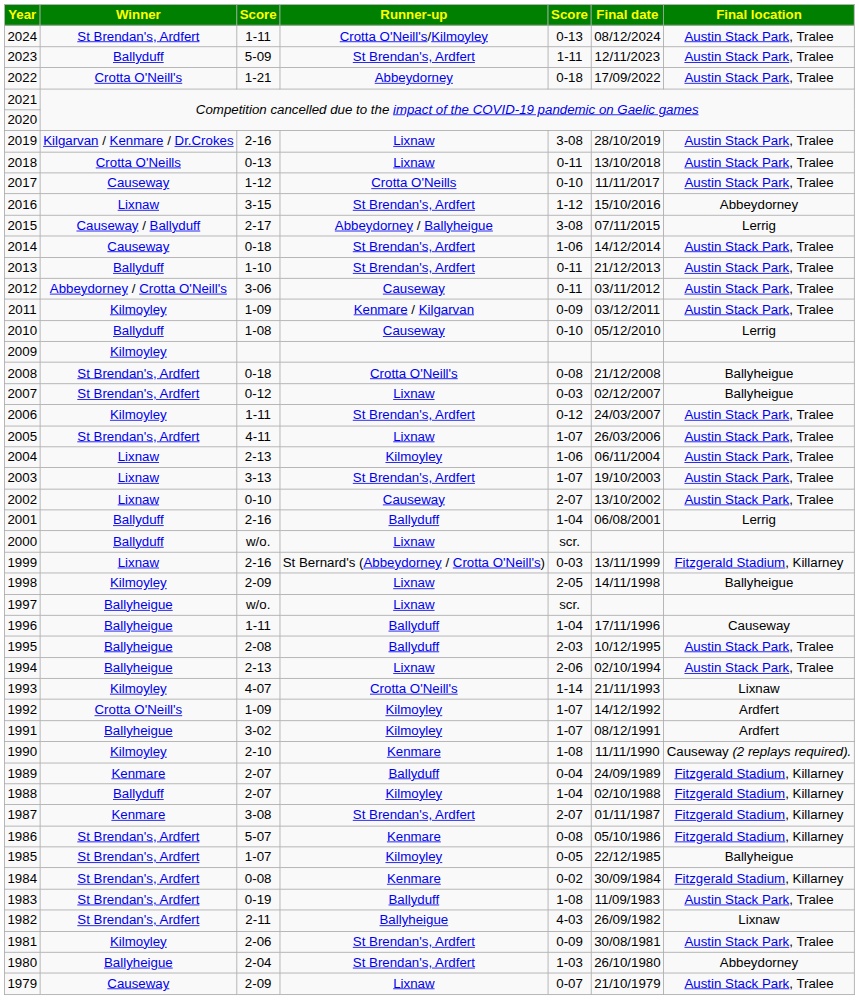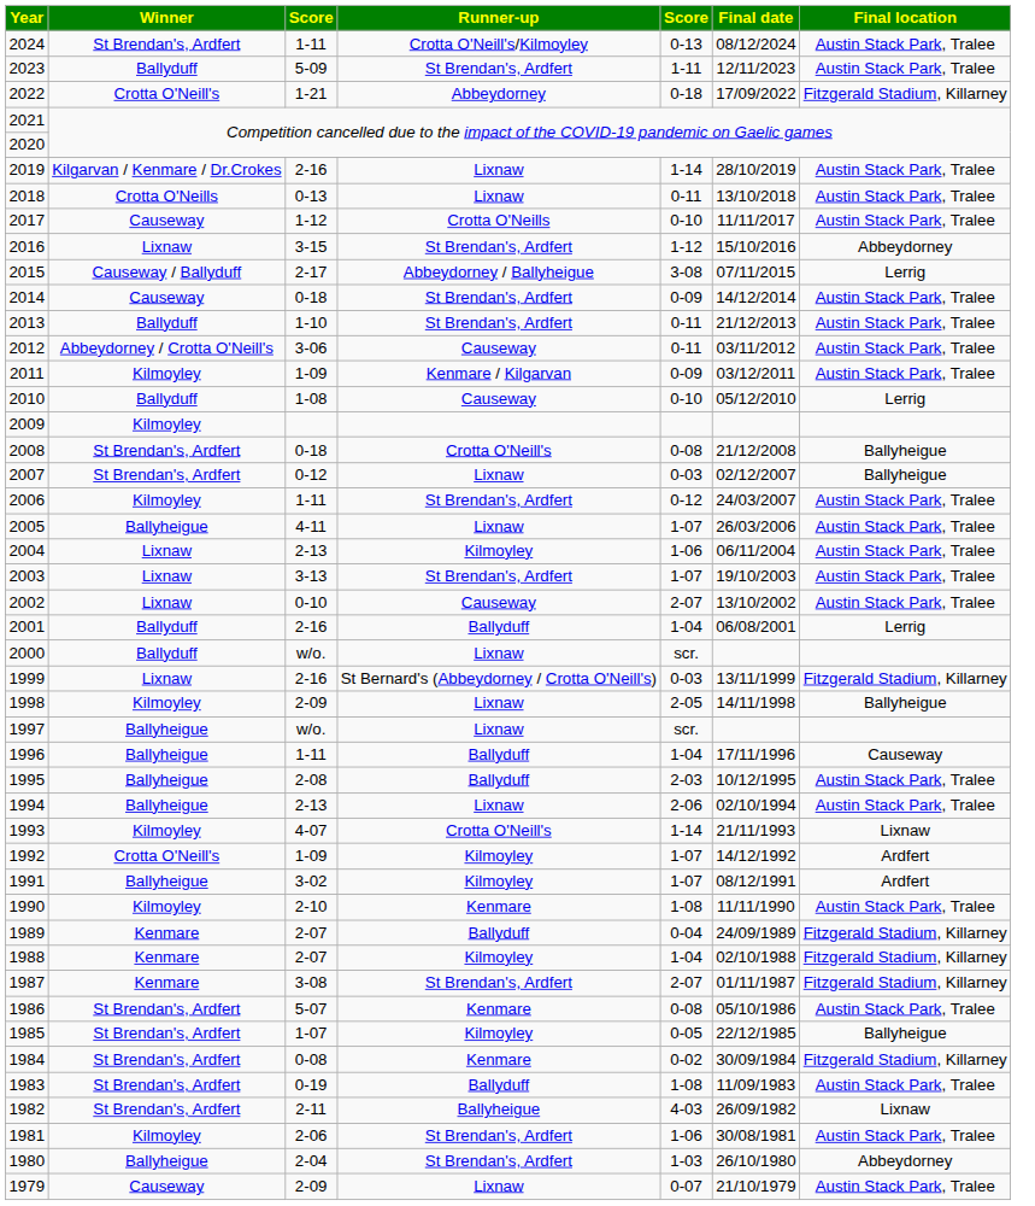 <table class="wikitable" style="text-align:center;">
 <tr>
 <th style="background:green;color:yellow">Year</th>
 <th style="background:green;color:yellow">Winner</th>
 <th style="background:green;color:yellow">Score</th>
 <th style="background:green;color:yellow">Runner-up</th>
 <th style="background:green;color:yellow">Score</th>
 <th style="background:green;color:yellow">Final date</th>
 <th style="background:green;color:yellow">Final location</th>
 </tr>
 <tr>
 <td>2024</td>
 <td><a href='#'>St Brendan's, Ardfert</a></td>
 <td>1-11</td>
 <td><a href='#'>Crotta O'Neill's</a>/<a href='#'>Kilmoyley</a></td>
 <td>0-13</td>
 <td>08/12/2024</td>
 <td><a href='#'>Austin Stack Park</a>, Tralee</td>
 </tr>
 <tr>
 <td>2023</td>
 <td><a href='#'>Ballyduff</a></td>
 <td>5-09</td>
 <td><a href='#'>St Brendan's, Ardfert</a></td>
 <td>1-11</td>
 <td>12/11/2023</td>
 <td><a href='#'>Austin Stack Park</a>, Tralee</td>
 </tr>
 <tr>
 <td>2022</td>
 <td><a href='#'>Crotta O'Neill's</a></td>
 <td>1-21</td>
 <td><a href='#'>Abbeydorney</a></td>
 <td>0-18</td>
 <td>17/09/2022</td>
-<td><a href='#'>Austin Stack Park</a>, Tralee</td>
+<td><a href='#'>Fitzgerald Stadium</a>, Killarney</td>
 </tr>
 <tr>
 <td>2021</td>
 <td colspan="6" rowspan="2"><em>Competition cancelled due to the <a href='#'>impact of the COVID-19 pandemic on Gaelic games</a></em></td>
 </tr>
 <tr>
 <td>2020</td>
 </tr>
 <tr>
 <td>2019</td>
 <td><a href='#'>Kilgarvan</a> / <a href='#'>Kenmare</a> / <a href='#'>Dr.Crokes</a></td>
 <td>2-16</td>
 <td><a href='#'>Lixnaw</a></td>
-<td>3-08</td>
+<td>1-14</td>
 <td>28/10/2019</td>
 <td><a href='#'>Austin Stack Park</a>, Tralee</td>
 </tr>
 <tr>
 <td>2018</td>
 <td><a href='#'>Crotta O'Neills</a></td>
 <td>0-13</td>
 <td><a href='#'>Lixnaw</a></td>
 <td>0-11</td>
 <td>13/10/2018</td>
 <td><a href='#'>Austin Stack Park</a>, Tralee</td>
 </tr>
 <tr>
 <td>2017</td>
 <td><a href='#'>Causeway</a></td>
 <td>1-12</td>
 <td><a href='#'>Crotta O'Neills</a></td>
 <td>0-10</td>
 <td>11/11/2017</td>
 <td><a href='#'>Austin Stack Park</a>, Tralee</td>
 </tr>
 <tr>
 <td>2016</td>
 <td><a href='#'>Lixnaw</a></td>
 <td>3-15</td>
 <td><a href='#'>St Brendan's, Ardfert</a></td>
 <td>1-12</td>
 <td>15/10/2016</td>
 <td>Abbeydorney</td>
 </tr>
 <tr>
 <td>2015</td>
 <td><a href='#'>Causeway</a> / <a href='#'>Ballyduff</a></td>
 <td>2-17</td>
 <td><a href='#'>Abbeydorney</a> / <a href='#'>Ballyheigue</a></td>
 <td>3-08</td>
 <td>07/11/2015</td>
 <td>Lerrig</td>
 </tr>
 <tr>
 <td>2014</td>
 <td><a href='#'>Causeway</a></td>
 <td>0-18</td>
 <td><a href='#'>St Brendan's, Ardfert</a></td>
-<td>1-06</td>
+<td>0-09</td>
 <td>14/12/2014</td>
 <td><a href='#'>Austin Stack Park</a>, Tralee</td>
 </tr>
 <tr>
 <td>2013</td>
 <td><a href='#'>Ballyduff</a></td>
 <td>1-10</td>
 <td><a href='#'>St Brendan's, Ardfert</a></td>
 <td>0-11</td>
 <td>21/12/2013</td>
 <td><a href='#'>Austin Stack Park</a>, Tralee</td>
 </tr>
 <tr>
 <td>2012</td>
 <td><a href='#'>Abbeydorney</a> / <a href='#'>Crotta O'Neill's</a></td>
 <td>3-06</td>
 <td><a href='#'>Causeway</a></td>
 <td>0-11</td>
 <td>03/11/2012</td>
 <td><a href='#'>Austin Stack Park</a>, Tralee</td>
 </tr>
 <tr>
 <td>2011</td>
 <td><a href='#'>Kilmoyley</a></td>
 <td>1-09</td>
 <td><a href='#'>Kenmare</a> / <a href='#'>Kilgarvan</a></td>
 <td>0-09</td>
 <td>03/12/2011</td>
 <td><a href='#'>Austin Stack Park</a>, Tralee</td>
 </tr>
 <tr>
 <td>2010</td>
 <td><a href='#'>Ballyduff</a></td>
 <td>1-08</td>
 <td><a href='#'>Causeway</a></td>
 <td>0-10</td>
 <td>05/12/2010</td>
 <td>Lerrig</td>
 </tr>
 <tr>
 <td>2009</td>
 <td><a href='#'>Kilmoyley</a></td>
 <td></td>
 <td></td>
 <td></td>
 <td></td>
 <td></td>
 </tr>
 <tr>
 <td>2008</td>
 <td><a href='#'>St Brendan's, Ardfert</a></td>
 <td>0-18</td>
 <td><a href='#'>Crotta O'Neill's</a></td>
 <td>0-08</td>
 <td>21/12/2008</td>
 <td>Ballyheigue</td>
 </tr>
 <tr>
 <td>2007</td>
 <td><a href='#'>St Brendan's, Ardfert</a></td>
 <td>0-12</td>
 <td><a href='#'>Lixnaw</a></td>
 <td>0-03</td>
 <td>02/12/2007</td>
 <td>Ballyheigue</td>
 </tr>
 <tr>
 <td>2006</td>
 <td><a href='#'>Kilmoyley</a></td>
 <td>1-11</td>
 <td><a href='#'>St Brendan's, Ardfert</a></td>
 <td>0-12</td>
 <td>24/03/2007</td>
 <td><a href='#'>Austin Stack Park</a>, Tralee</td>
 </tr>
 <tr>
 <td>2005</td>
-<td><a href='#'>St Brendan's, Ardfert</a></td>
+<td><a href='#'>Ballyheigue</a></td>
 <td>4-11</td>
 <td><a href='#'>Lixnaw</a></td>
 <td>1-07</td>
 <td>26/03/2006</td>
 <td><a href='#'>Austin Stack Park</a>, Tralee</td>
 </tr>
 <tr>
 <td>2004</td>
 <td><a href='#'>Lixnaw</a></td>
 <td>2-13</td>
 <td><a href='#'>Kilmoyley</a></td>
 <td>1-06</td>
 <td>06/11/2004</td>
 <td><a href='#'>Austin Stack Park</a>, Tralee</td>
 </tr>
 <tr>
 <td>2003</td>
 <td><a href='#'>Lixnaw</a></td>
 <td>3-13</td>
 <td><a href='#'>St Brendan's, Ardfert</a></td>
 <td>1-07</td>
 <td>19/10/2003</td>
 <td><a href='#'>Austin Stack Park</a>, Tralee</td>
 </tr>
 <tr>
 <td>2002</td>
 <td><a href='#'>Lixnaw</a></td>
 <td>0-10</td>
 <td><a href='#'>Causeway</a></td>
 <td>2-07</td>
 <td>13/10/2002</td>
 <td><a href='#'>Austin Stack Park</a>, Tralee</td>
 </tr>
 <tr>
 <td>2001</td>
 <td><a href='#'>Ballyduff</a></td>
 <td>2-16</td>
 <td><a href='#'>Ballyduff</a></td>
 <td>1-04</td>
 <td>06/08/2001</td>
 <td>Lerrig</td>
 </tr>
 <tr>
 <td>2000</td>
 <td><a href='#'>Ballyduff</a></td>
 <td>w/o.</td>
 <td><a href='#'>Lixnaw</a></td>
 <td>scr.</td>
 <td></td>
 <td></td>
 </tr>
 <tr>
 <td>1999</td>
 <td><a href='#'>Lixnaw</a></td>
 <td>2-16</td>
 <td>St Bernard's (<a href='#'>Abbeydorney</a> / <a href='#'>Crotta O'Neill's</a>)</td>
 <td>0-03</td>
 <td>13/11/1999</td>
 <td><a href='#'>Fitzgerald Stadium</a>, Killarney</td>
 </tr>
 <tr>
 <td>1998</td>
 <td><a href='#'>Kilmoyley</a></td>
 <td>2-09</td>
 <td><a href='#'>Lixnaw</a></td>
 <td>2-05</td>
 <td>14/11/1998</td>
 <td>Ballyheigue</td>
 </tr>
 <tr>
 <td>1997</td>
 <td><a href='#'>Ballyheigue</a></td>
 <td>w/o.</td>
 <td><a href='#'>Lixnaw</a></td>
 <td>scr.</td>
 <td></td>
 <td></td>
 </tr>
 <tr>
 <td>1996</td>
 <td><a href='#'>Ballyheigue</a></td>
 <td>1-11</td>
 <td><a href='#'>Ballyduff</a></td>
 <td>1-04</td>
 <td>17/11/1996</td>
 <td>Causeway</td>
 </tr>
 <tr>
 <td>1995</td>
 <td><a href='#'>Ballyheigue</a></td>
 <td>2-08</td>
 <td><a href='#'>Ballyduff</a></td>
 <td>2-03</td>
 <td>10/12/1995</td>
 <td><a href='#'>Austin Stack Park</a>, Tralee</td>
 </tr>
 <tr>
 <td>1994</td>
 <td><a href='#'>Ballyheigue</a></td>
 <td>2-13</td>
 <td><a href='#'>Lixnaw</a></td>
 <td>2-06</td>
 <td>02/10/1994</td>
 <td><a href='#'>Austin Stack Park</a>, Tralee</td>
 </tr>
 <tr>
 <td>1993</td>
 <td><a href='#'>Kilmoyley</a></td>
 <td>4-07</td>
 <td><a href='#'>Crotta O'Neill's</a></td>
 <td>1-14</td>
 <td>21/11/1993</td>
 <td>Lixnaw</td>
 </tr>
 <tr>
 <td>1992</td>
 <td><a href='#'>Crotta O'Neill's</a></td>
 <td>1-09</td>
 <td><a href='#'>Kilmoyley</a></td>
 <td>1-07</td>
 <td>14/12/1992</td>
 <td>Ardfert</td>
 </tr>
 <tr>
 <td>1991</td>
 <td><a href='#'>Ballyheigue</a></td>
 <td>3-02</td>
 <td><a href='#'>Kilmoyley</a></td>
 <td>1-07</td>
 <td>08/12/1991</td>
 <td>Ardfert</td>
 </tr>
 <tr>
 <td>1990</td>
 <td><a href='#'>Kilmoyley</a></td>
 <td>2-10</td>
 <td><a href='#'>Kenmare</a></td>
 <td>1-08</td>
 <td>11/11/1990</td>
-<td>Causeway <em>(2 replays required).</em></td>
+<td><a href='#'>Austin Stack Park</a>, Tralee</td>
 </tr>
 <tr>
 <td>1989</td>
 <td><a href='#'>Kenmare</a></td>
 <td>2-07</td>
 <td><a href='#'>Ballyduff</a></td>
 <td>0-04</td>
 <td>24/09/1989</td>
 <td><a href='#'>Fitzgerald Stadium</a>, Killarney</td>
 </tr>
 <tr>
 <td>1988</td>
-<td><a href='#'>Ballyduff</a></td>
+<td><a href='#'>Kenmare</a></td>
 <td>2-07</td>
 <td><a href='#'>Kilmoyley</a></td>
 <td>1-04</td>
 <td>02/10/1988</td>
 <td><a href='#'>Fitzgerald Stadium</a>, Killarney</td>
 </tr>
 <tr>
 <td>1987</td>
 <td><a href='#'>Kenmare</a></td>
 <td>3-08</td>
 <td><a href='#'>St Brendan's, Ardfert</a></td>
 <td>2-07</td>
 <td>01/11/1987</td>
 <td><a href='#'>Fitzgerald Stadium</a>, Killarney</td>
 </tr>
 <tr>
 <td>1986</td>
 <td><a href='#'>St Brendan's, Ardfert</a></td>
 <td>5-07</td>
 <td><a href='#'>Kenmare</a></td>
 <td>0-08</td>
 <td>05/10/1986</td>
-<td><a href='#'>Fitzgerald Stadium</a>, Killarney</td>
+<td><a href='#'>Austin Stack Park</a>, Tralee</td>
 </tr>
 <tr>
 <td>1985</td>
 <td><a href='#'>St Brendan's, Ardfert</a></td>
 <td>1-07</td>
 <td><a href='#'>Kilmoyley</a></td>
 <td>0-05</td>
 <td>22/12/1985</td>
 <td>Ballyheigue</td>
 </tr>
 <tr>
 <td>1984</td>
 <td><a href='#'>St Brendan's, Ardfert</a></td>
 <td>0-08</td>
 <td><a href='#'>Kenmare</a></td>
 <td>0-02</td>
 <td>30/09/1984</td>
 <td><a href='#'>Fitzgerald Stadium</a>, Killarney</td>
 </tr>
 <tr>
 <td>1983</td>
 <td><a href='#'>St Brendan's, Ardfert</a></td>
 <td>0-19</td>
 <td><a href='#'>Ballyduff</a></td>
 <td>1-08</td>
 <td>11/09/1983</td>
 <td><a href='#'>Austin Stack Park</a>, Tralee</td>
 </tr>
 <tr>
 <td>1982</td>
 <td><a href='#'>St Brendan's, Ardfert</a></td>
 <td>2-11</td>
 <td><a href='#'>Ballyheigue</a></td>
 <td>4-03</td>
 <td>26/09/1982</td>
 <td>Lixnaw</td>
 </tr>
 <tr>
 <td>1981</td>
 <td><a href='#'>Kilmoyley</a></td>
 <td>2-06</td>
 <td><a href='#'>St Brendan's, Ardfert</a></td>
-<td>0-09</td>
+<td>1-06</td>
 <td>30/08/1981</td>
 <td><a href='#'>Austin Stack Park</a>, Tralee</td>
 </tr>
 <tr>
 <td>1980</td>
 <td><a href='#'>Ballyheigue</a></td>
 <td>2-04</td>
 <td><a href='#'>St Brendan's, Ardfert</a></td>
 <td>1-03</td>
 <td>26/10/1980</td>
 <td>Abbeydorney</td>
 </tr>
 <tr>
 <td>1979</td>
 <td><a href='#'>Causeway</a></td>
 <td>2-09</td>
 <td><a href='#'>Lixnaw</a></td>
 <td>0-07</td>
 <td>21/10/1979</td>
 <td><a href='#'>Austin Stack Park</a>, Tralee</td>
 </tr>
 </table>
